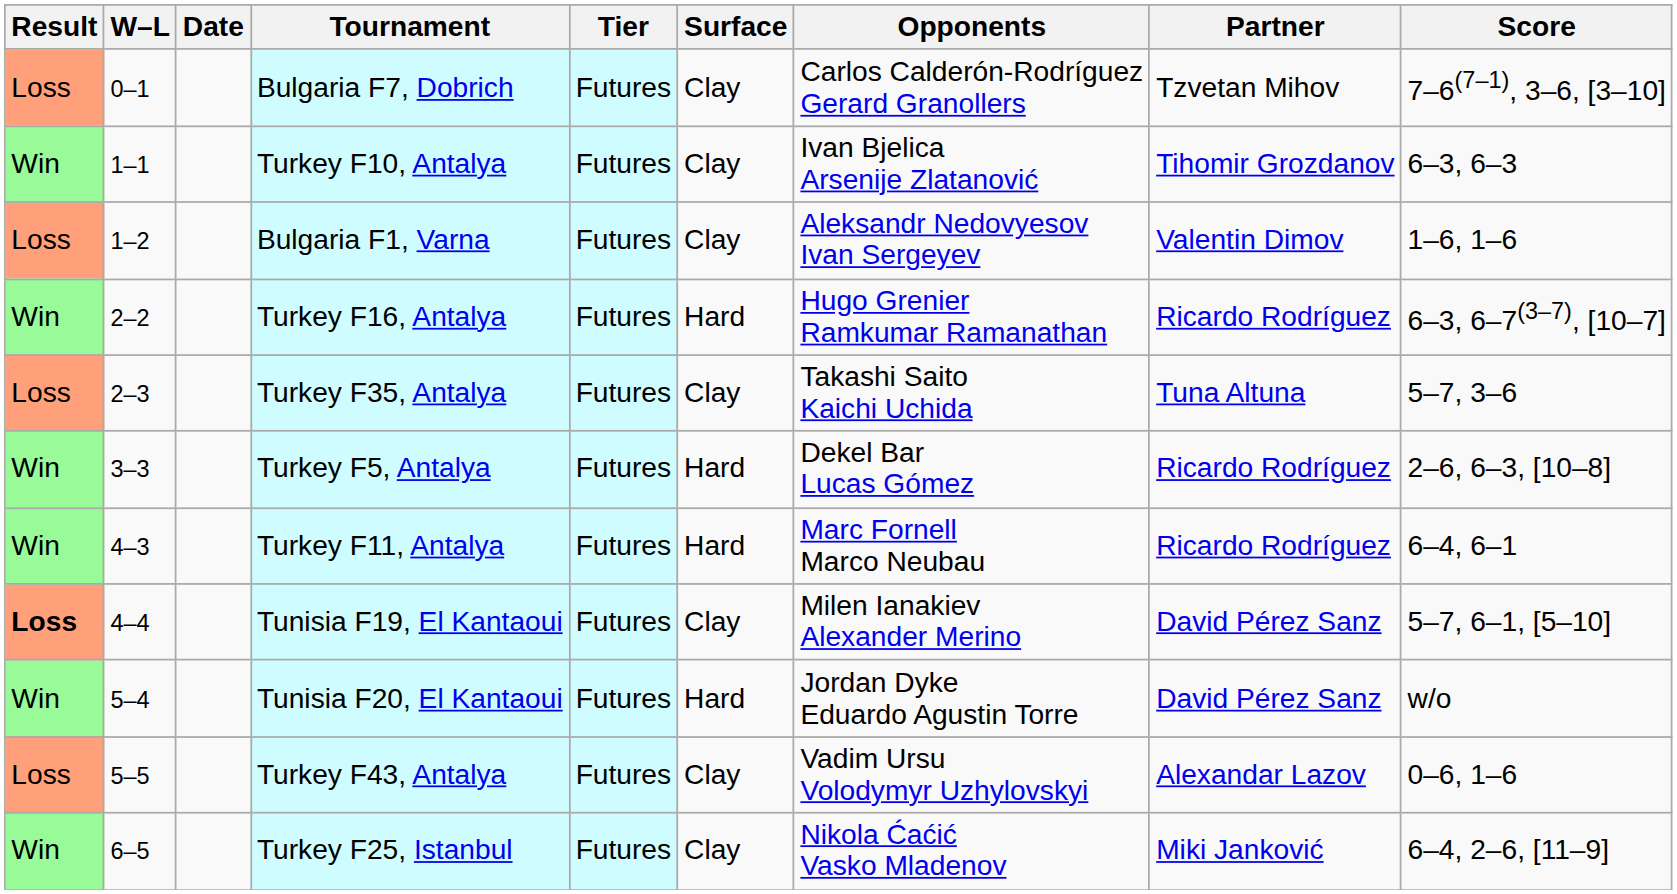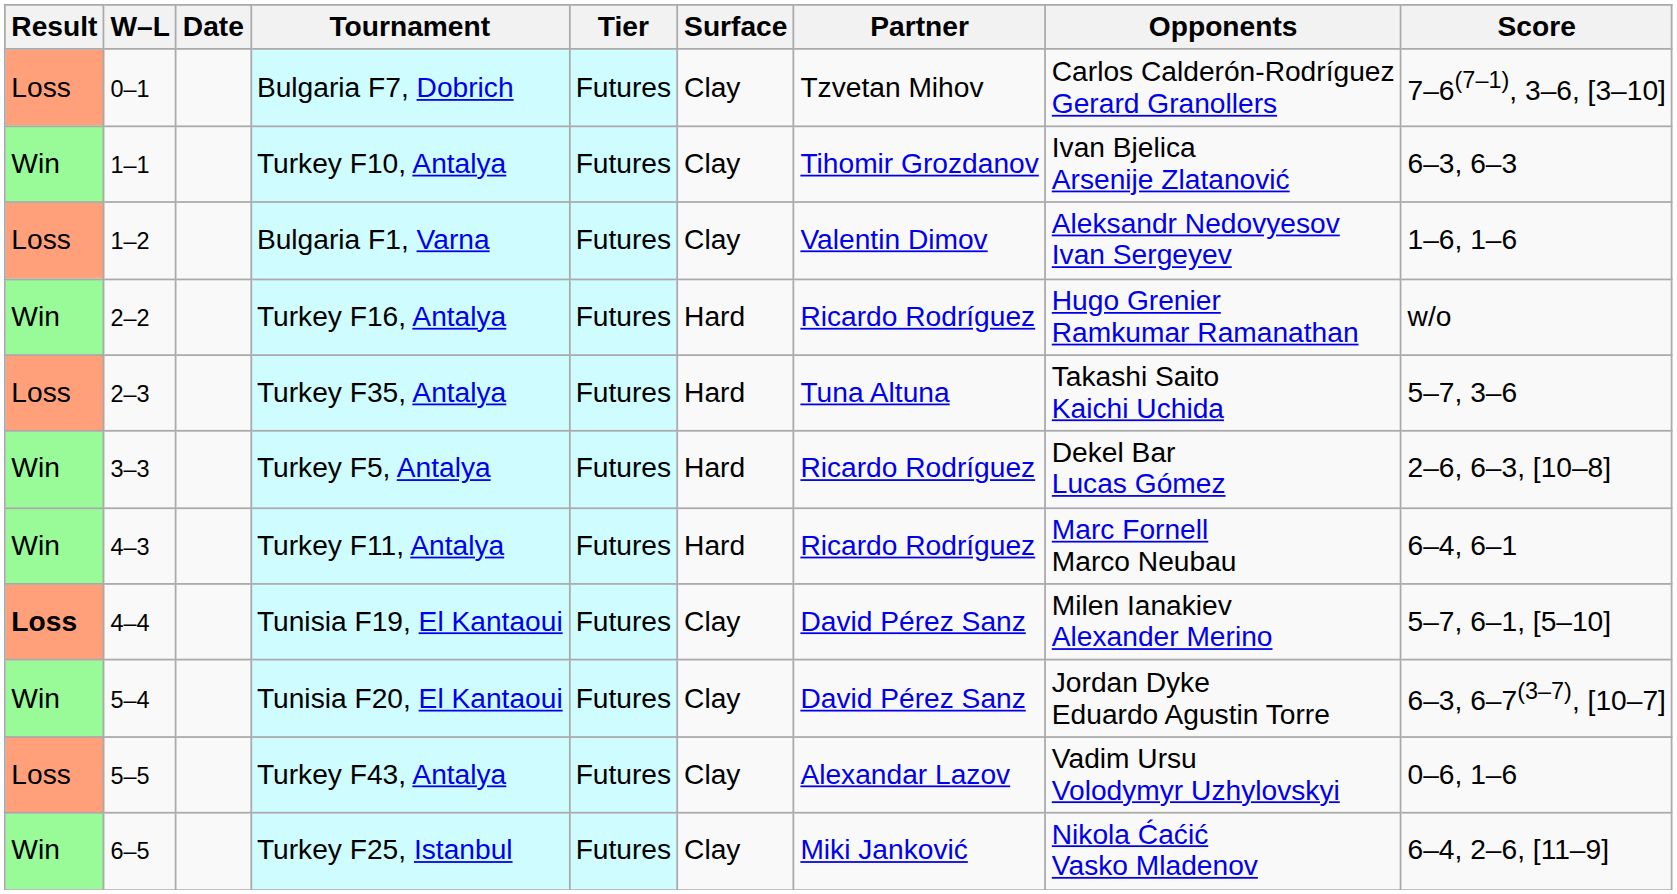 <table class="sortable wikitable">
 <tr>
 <th>Result</th>
 <th class="unsortable">W–L</th>
 <th>Date</th>
 <th>Tournament</th>
 <th>Tier</th>
 <th>Surface</th>
+<th>Partner</th>
 <th>Opponents</th>
-<th>Partner</th>
 <th class="unsortable">Score</th>
 </tr>
 <tr>
 <td bgcolor=#FFA07A>Loss</td>
 <td><small>0–1</small></td>
 <td></td>
 <td style="background:#cffcff;">Bulgaria F7, <a href='#'>Dobrich</a></td>
 <td style="background:#cffcff;">Futures</td>
 <td>Clay</td>
+<td> Tzvetan Mihov</td>
 <td> Carlos Calderón-Rodríguez<br> <a href='#'>Gerard Granollers</a></td>
-<td> Tzvetan Mihov</td>
 <td>7–6<sup>(7–1)</sup>, 3–6, [3–10]</td>
 </tr>
 <tr>
 <td bgcolor=#98fb98>Win</td>
 <td><small>1–1</small></td>
 <td></td>
 <td style="background:#cffcff;">Turkey F10, <a href='#'>Antalya</a></td>
 <td style="background:#cffcff;">Futures</td>
 <td>Clay</td>
+<td> <a href='#'>Tihomir Grozdanov</a></td>
 <td> Ivan Bjelica<br> <a href='#'>Arsenije Zlatanović</a></td>
-<td> <a href='#'>Tihomir Grozdanov</a></td>
 <td>6–3, 6–3</td>
 </tr>
 <tr>
 <td bgcolor=#FFA07A>Loss</td>
 <td><small>1–2</small></td>
 <td></td>
 <td style="background:#cffcff;">Bulgaria F1, <a href='#'>Varna</a></td>
 <td style="background:#cffcff;">Futures</td>
 <td>Clay</td>
+<td> <a href='#'>Valentin Dimov</a></td>
 <td> <a href='#'>Aleksandr Nedovyesov</a><br> <a href='#'>Ivan Sergeyev</a></td>
-<td> <a href='#'>Valentin Dimov</a></td>
 <td>1–6, 1–6</td>
 </tr>
 <tr>
 <td bgcolor=#98fb98>Win</td>
 <td><small>2–2</small></td>
 <td></td>
 <td style="background:#cffcff;">Turkey F16, <a href='#'>Antalya</a></td>
 <td style="background:#cffcff;">Futures</td>
 <td>Hard</td>
+<td> <a href='#'>Ricardo Rodríguez</a></td>
 <td> <a href='#'>Hugo Grenier</a><br> <a href='#'>Ramkumar Ramanathan</a></td>
-<td> <a href='#'>Ricardo Rodríguez</a></td>
-<td>6–3, 6–7<sup>(3–7)</sup>, [10–7]</td>
+<td>w/o</td>
 </tr>
 <tr>
 <td bgcolor=#FFA07A>Loss</td>
 <td><small>2–3</small></td>
 <td></td>
 <td style="background:#cffcff;">Turkey F35, <a href='#'>Antalya</a></td>
 <td style="background:#cffcff;">Futures</td>
-<td>Clay</td>
+<td>Hard</td>
+<td> <a href='#'>Tuna Altuna</a></td>
 <td> Takashi Saito<br> <a href='#'>Kaichi Uchida</a></td>
-<td> <a href='#'>Tuna Altuna</a></td>
 <td>5–7, 3–6</td>
 </tr>
 <tr>
 <td bgcolor=#98fb98>Win</td>
 <td><small>3–3</small></td>
 <td></td>
 <td style="background:#cffcff;">Turkey F5, <a href='#'>Antalya</a></td>
 <td style="background:#cffcff;">Futures</td>
 <td>Hard</td>
+<td> <a href='#'>Ricardo Rodríguez</a></td>
 <td> Dekel Bar<br> <a href='#'>Lucas Gómez</a></td>
-<td> <a href='#'>Ricardo Rodríguez</a></td>
 <td>2–6, 6–3, [10–8]</td>
 </tr>
 <tr>
 <td bgcolor=#98fb98>Win</td>
 <td><small>4–3</small></td>
 <td></td>
 <td style="background:#cffcff;">Turkey F11, <a href='#'>Antalya</a></td>
 <td style="background:#cffcff;">Futures</td>
 <td>Hard</td>
+<td> <a href='#'>Ricardo Rodríguez</a></td>
 <td> <a href='#'>Marc Fornell</a><br> Marco Neubau</td>
-<td> <a href='#'>Ricardo Rodríguez</a></td>
 <td>6–4, 6–1</td>
 </tr>
 <tr>
 <td bgcolor=#FFA07A><strong>Loss</strong></td>
 <td><small>4–4</small></td>
 <td></td>
 <td style="background:#cffcff;">Tunisia F19, <a href='#'>El Kantaoui</a></td>
 <td style="background:#cffcff;">Futures</td>
 <td>Clay</td>
+<td> <a href='#'>David Pérez Sanz</a></td>
 <td> Milen Ianakiev<br> <a href='#'>Alexander Merino</a></td>
-<td> <a href='#'>David Pérez Sanz</a></td>
 <td>5–7, 6–1, [5–10]</td>
 </tr>
 <tr>
 <td bgcolor=#98fb98>Win</td>
 <td><small>5–4</small></td>
 <td></td>
 <td style="background:#cffcff;">Tunisia F20, <a href='#'>El Kantaoui</a></td>
 <td style="background:#cffcff;">Futures</td>
-<td>Hard</td>
+<td>Clay</td>
+<td> <a href='#'>David Pérez Sanz</a></td>
 <td> Jordan Dyke<br> Eduardo Agustin Torre</td>
-<td> <a href='#'>David Pérez Sanz</a></td>
-<td>w/o</td>
+<td>6–3, 6–7<sup>(3–7)</sup>, [10–7]</td>
 </tr>
 <tr>
 <td bgcolor=#FFA07A>Loss</td>
 <td><small>5–5</small></td>
 <td></td>
 <td style="background:#cffcff;">Turkey F43, <a href='#'>Antalya</a></td>
 <td style="background:#cffcff;">Futures</td>
 <td>Clay</td>
+<td> <a href='#'>Alexandar Lazov</a></td>
 <td> Vadim Ursu<br> <a href='#'>Volodymyr Uzhylovskyi</a></td>
-<td> <a href='#'>Alexandar Lazov</a></td>
 <td>0–6, 1–6</td>
 </tr>
 <tr>
 <td bgcolor=#98fb98>Win</td>
 <td><small>6–5</small></td>
 <td></td>
 <td style="background:#cffcff;">Turkey F25, <a href='#'>Istanbul</a></td>
 <td style="background:#cffcff;">Futures</td>
 <td>Clay</td>
+<td> <a href='#'>Miki Janković</a></td>
 <td> <a href='#'>Nikola Ćaćić</a><br> <a href='#'>Vasko Mladenov</a></td>
-<td> <a href='#'>Miki Janković</a></td>
 <td>6–4, 2–6, [11–9]</td>
 </tr>
 </table>
